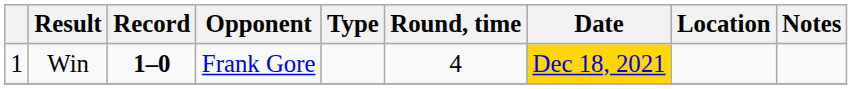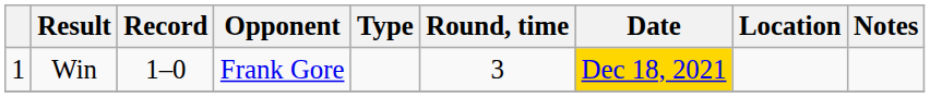 <table class="wikitable" style="text-align:center">
 <tr>
 <th></th>
 <th>Result</th>
 <th>Record</th>
 <th>Opponent</th>
 <th>Type</th>
 <th>Round, time</th>
 <th>Date</th>
 <th>Location</th>
 <th>Notes</th>
 </tr>
 <tr>
 <td>1</td>
 <td>Win</td>
-<td><strong>1–0</strong></td>
+<td>1–0</td>
 <td style="text-align:left;"> <a href='#'>Frank Gore</a></td>
 <td></td>
-<td>4</td>
+<td>3</td>
 <td style="background: gold;"><a href='#'>Dec 18, 2021</a></td>
 <td> </td>
 <td></td>
 </tr>
 <tr>
 </tr>
 </table>
